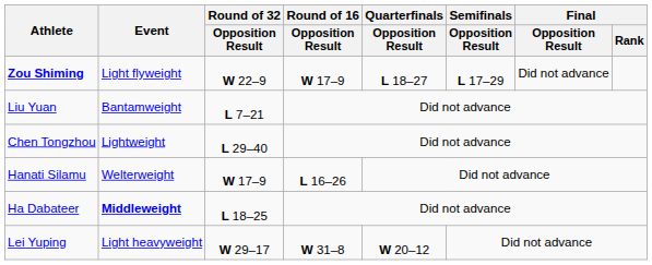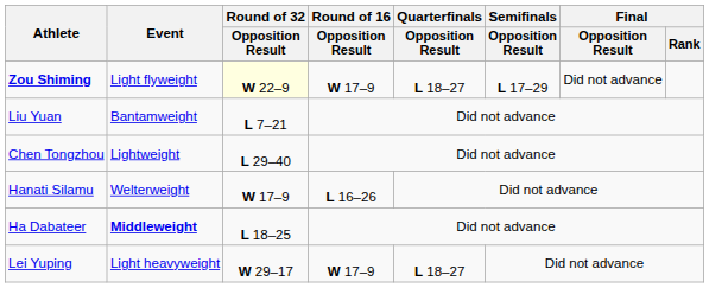 <table class="wikitable" style="font-size:90%">
 <tr>
 <th rowspan="2">Athlete</th>
 <th rowspan="2">Event</th>
 <th>Round of 32</th>
 <th>Round of 16</th>
 <th>Quarterfinals</th>
 <th>Semifinals</th>
 <th colspan=2>Final</th>
 </tr>
 <tr style="font-size:95%">
 <th>Opposition<br>Result</th>
 <th>Opposition<br>Result</th>
 <th>Opposition<br>Result</th>
 <th>Opposition<br>Result</th>
 <th>Opposition<br>Result</th>
 <th>Rank</th>
 </tr>
 <tr align=center>
 <td align=left><strong><a href='#'>Zou Shiming</a></strong></td>
 <td align=left><a href='#'>Light flyweight</a></td>
-<td><br><strong>W</strong> 22–9</td>
+<td style="background: lightyellow;"><br><strong>W</strong> 22–9</td>
 <td><br><strong>W</strong> 17–9</td>
 <td><br><strong>L</strong> 18–27</td>
 <td><br><strong>L</strong> 17–29</td>
 <td>Did not advance</td>
 <td></td>
 </tr>
 <tr align=center>
 <td align=left><a href='#'>Liu Yuan</a></td>
 <td align=left><a href='#'>Bantamweight</a></td>
 <td><br><strong>L</strong> 7–21</td>
 <td colspan=5>Did not advance</td>
 </tr>
 <tr align=center>
 <td align=left><a href='#'>Chen Tongzhou</a></td>
 <td align=left><a href='#'>Lightweight</a></td>
 <td><br><strong>L</strong> 29–40</td>
 <td colspan=5>Did not advance</td>
 </tr>
 <tr align=center>
 <td align=left><a href='#'>Hanati Silamu</a></td>
 <td align=left><a href='#'>Welterweight</a></td>
 <td><br><strong>W</strong> 17–9</td>
 <td><br><strong>L</strong> 16–26</td>
 <td colspan=4>Did not advance</td>
 </tr>
 <tr align=center>
 <td align=left><a href='#'>Ha Dabateer</a></td>
 <td align=left><strong><a href='#'>Middleweight</a></strong></td>
 <td><br><strong>L</strong> 18–25</td>
 <td colspan=5>Did not advance</td>
 </tr>
 <tr align=center>
 <td align=left><a href='#'>Lei Yuping</a></td>
 <td align=left><a href='#'>Light heavyweight</a></td>
 <td><br><strong>W</strong> 29–17</td>
-<td><br><strong>W</strong> 31–8</td>
-<td><br><strong>W</strong> 20–12</td>
+<td><br><strong>W</strong> 17–9</td>
+<td><br><strong>L</strong> 18–27</td>
 <td colspan=3>Did not advance</td>
 </tr>
 </table>
